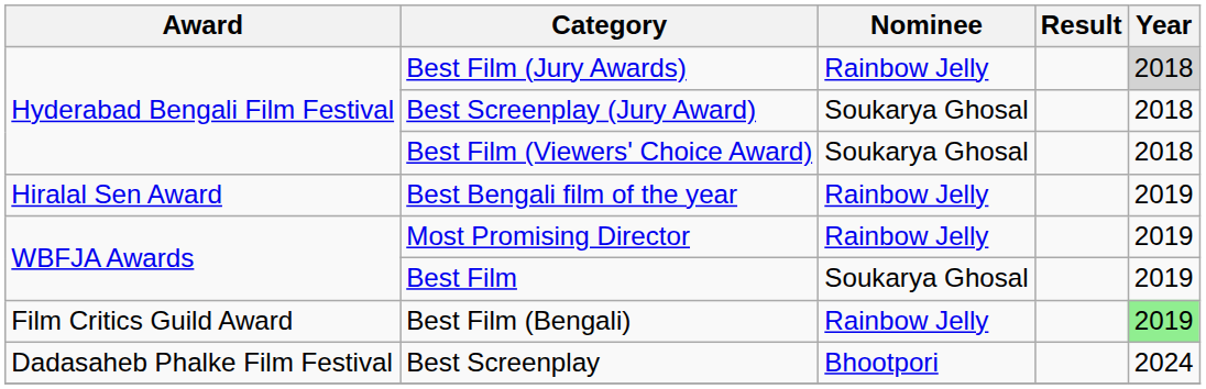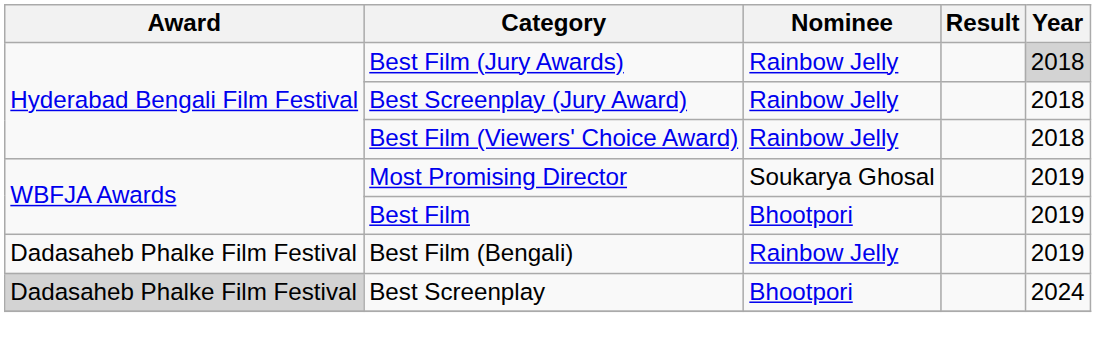 <table class="wikitable sortable">
 <tr>
 <th>Award</th>
 <th>Category</th>
 <th>Nominee</th>
 <th>Result</th>
 <th>Year</th>
 </tr>
 <tr>
 <td rowspan=3><a href='#'>Hyderabad Bengali Film Festival</a></td>
 <td><a href='#'>Best Film (Jury Awards)</a></td>
 <td><a href='#'>Rainbow Jelly</a></td>
 <td></td>
 <td style="background: lightgrey;">2018</td>
 </tr>
 <tr>
 <td><a href='#'>Best Screenplay (Jury Award)</a></td>
-<td>Soukarya Ghosal</td>
+<td><a href='#'>Rainbow Jelly</a></td>
 <td></td>
 <td>2018</td>
 </tr>
 <tr>
 <td><a href='#'>Best Film (Viewers' Choice Award)</a></td>
-<td>Soukarya Ghosal</td>
+<td><a href='#'>Rainbow Jelly</a></td>
 <td></td>
 <td>2018</td>
 </tr>
 <tr>
-<td rowspan=1><a href='#'>Hiralal Sen Award</a></td>
-<td><a href='#'>Best Bengali film of the year</a></td>
+<td rowspan=2><a href='#'>WBFJA Awards</a></td>
+<td><a href='#'>Most Promising Director</a></td>
+<td>Soukarya Ghosal</td>
+<td></td>
+<td>2019</td>
+</tr>
+<tr>
+<td><a href='#'>Best Film</a></td>
+<td><a href='#'>Bhootpori</a></td>
+<td></td>
+<td>2019</td>
+</tr>
+<tr>
+<td rowspan=1>Dadasaheb Phalke Film Festival</td>
+<td>Best Film (Bengali)</td>
 <td><a href='#'>Rainbow Jelly</a></td>
 <td></td>
 <td>2019</td>
 </tr>
 <tr>
-<td rowspan=2><a href='#'>WBFJA Awards</a></td>
-<td><a href='#'>Most Promising Director</a></td>
-<td><a href='#'>Rainbow Jelly</a></td>
-<td></td>
-<td>2019</td>
-</tr>
-<tr>
-<td><a href='#'>Best Film</a></td>
-<td>Soukarya Ghosal</td>
-<td></td>
-<td>2019</td>
-</tr>
-<tr>
-<td rowspan=1>Film Critics Guild Award</td>
-<td>Best Film (Bengali)</td>
-<td><a href='#'>Rainbow Jelly</a></td>
-<td></td>
-<td style="background: lightgreen;">2019</td>
-</tr>
-<tr>
-<td rowspan=1>Dadasaheb Phalke Film Festival</td>
+<td rowspan=1 style="background: lightgrey;">Dadasaheb Phalke Film Festival</td>
 <td>Best Screenplay</td>
 <td><a href='#'>Bhootpori</a></td>
 <td></td>
 <td>2024</td>
 </tr>
 <tr>
 </tr>
 </table>
